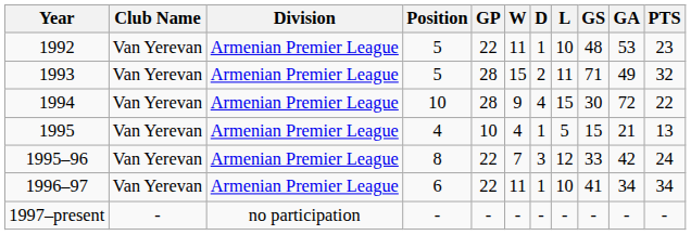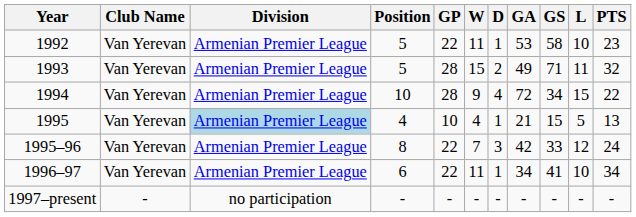 <table class="wikitable" style="text-align: center;">
 <tr>
 <th>Year</th>
 <th>Club Name</th>
 <th>Division</th>
 <th>Position</th>
 <th>GP</th>
 <th>W</th>
 <th>D</th>
+<th>GA</th>
+<th>GS</th>
 <th>L</th>
-<th>GS</th>
-<th>GA</th>
 <th>PTS</th>
 </tr>
 <tr>
 <td>1992</td>
 <td>Van Yerevan</td>
 <td><a href='#'>Armenian Premier League</a></td>
 <td>5</td>
 <td>22</td>
 <td>11</td>
 <td>1</td>
+<td>53</td>
+<td>58</td>
 <td>10</td>
-<td>48</td>
-<td>53</td>
 <td>23</td>
 </tr>
 <tr>
 <td>1993</td>
 <td>Van Yerevan</td>
 <td><a href='#'>Armenian Premier League</a></td>
 <td>5</td>
 <td>28</td>
 <td>15</td>
 <td>2</td>
+<td>49</td>
+<td>71</td>
 <td>11</td>
-<td>71</td>
-<td>49</td>
 <td>32</td>
 </tr>
 <tr>
 <td>1994</td>
 <td>Van Yerevan</td>
 <td><a href='#'>Armenian Premier League</a></td>
 <td>10</td>
 <td>28</td>
 <td>9</td>
 <td>4</td>
+<td>72</td>
+<td>34</td>
 <td>15</td>
-<td>30</td>
-<td>72</td>
 <td>22</td>
 </tr>
 <tr>
 <td>1995</td>
 <td>Van Yerevan</td>
-<td><a href='#'>Armenian Premier League</a></td>
+<td style="background: lightblue;"><a href='#'>Armenian Premier League</a></td>
 <td>4</td>
 <td>10</td>
 <td>4</td>
 <td>1</td>
+<td>21</td>
+<td>15</td>
 <td>5</td>
-<td>15</td>
-<td>21</td>
 <td>13</td>
 </tr>
 <tr>
 <td>1995–96</td>
 <td>Van Yerevan</td>
 <td><a href='#'>Armenian Premier League</a></td>
 <td>8</td>
 <td>22</td>
 <td>7</td>
 <td>3</td>
+<td>42</td>
+<td>33</td>
 <td>12</td>
-<td>33</td>
-<td>42</td>
 <td>24</td>
 </tr>
 <tr>
 <td>1996–97</td>
 <td>Van Yerevan</td>
 <td><a href='#'>Armenian Premier League</a></td>
 <td>6</td>
 <td>22</td>
 <td>11</td>
 <td>1</td>
+<td>34</td>
+<td>41</td>
 <td>10</td>
-<td>41</td>
-<td>34</td>
 <td>34</td>
 </tr>
 <tr>
 <td>1997–present</td>
 <td>-</td>
 <td>no participation</td>
 <td>-</td>
 <td>-</td>
 <td>-</td>
 <td>-</td>
 <td>-</td>
 <td>-</td>
 <td>-</td>
 <td>-</td>
 </tr>
 </table>
